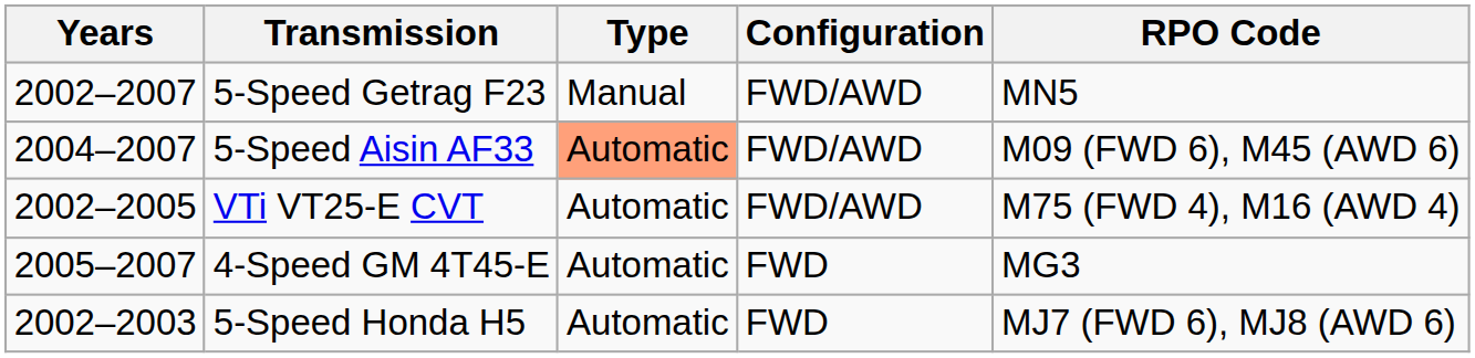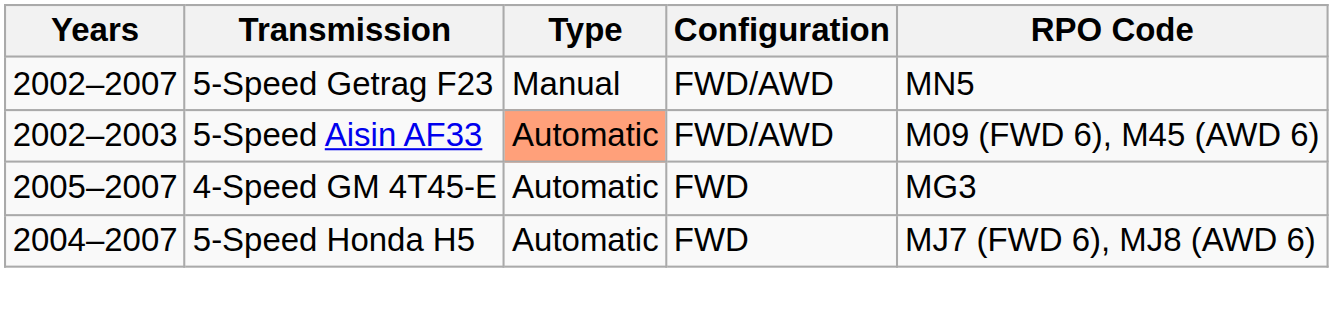 <table class="wikitable">
 <tr>
 <th>Years</th>
 <th>Transmission</th>
 <th>Type</th>
 <th>Configuration</th>
 <th>RPO Code</th>
 </tr>
 <tr>
 <td>2002–2007</td>
 <td>5-Speed Getrag F23</td>
 <td>Manual</td>
 <td>FWD/AWD</td>
 <td>MN5</td>
 </tr>
 <tr>
-<td>2004–2007</td>
+<td>2002–2003</td>
 <td>5-Speed <a href='#'>Aisin AF33</a></td>
 <td style="background: lightsalmon;">Automatic</td>
 <td>FWD/AWD</td>
 <td>M09 (FWD 6), M45 (AWD 6)</td>
-</tr>
-<tr>
-<td>2002–2005</td>
-<td><a href='#'>VTi</a> VT25-E <a href='#'>CVT</a></td>
-<td>Automatic</td>
-<td>FWD/AWD</td>
-<td>M75 (FWD 4), M16 (AWD 4)</td>
 </tr>
 <tr>
 <td>2005–2007</td>
 <td>4-Speed GM 4T45-E</td>
 <td>Automatic</td>
 <td>FWD</td>
 <td>MG3</td>
 </tr>
 <tr>
-<td>2002–2003</td>
+<td>2004–2007</td>
 <td>5-Speed Honda H5</td>
 <td>Automatic</td>
 <td>FWD</td>
 <td>MJ7 (FWD 6), MJ8 (AWD 6)</td>
 </tr>
 </table>
